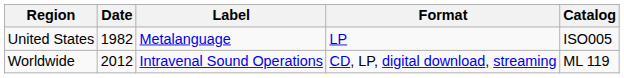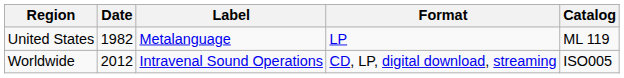 <table class="wikitable">
 <tr>
 <th>Region</th>
 <th>Date</th>
 <th>Label</th>
 <th>Format</th>
 <th>Catalog</th>
 </tr>
 <tr>
 <td>United States</td>
 <td>1982</td>
 <td><a href='#'>Metalanguage</a></td>
 <td><a href='#'>LP</a></td>
-<td>ISO005</td>
+<td>ML 119</td>
 </tr>
 <tr>
 <td>Worldwide</td>
 <td>2012</td>
 <td><a href='#'>Intravenal Sound Operations</a></td>
 <td><a href='#'>CD</a>, LP, <a href='#'>digital download</a>, <a href='#'>streaming</a></td>
-<td>ML 119</td>
+<td>ISO005</td>
 </tr>
 </table>
